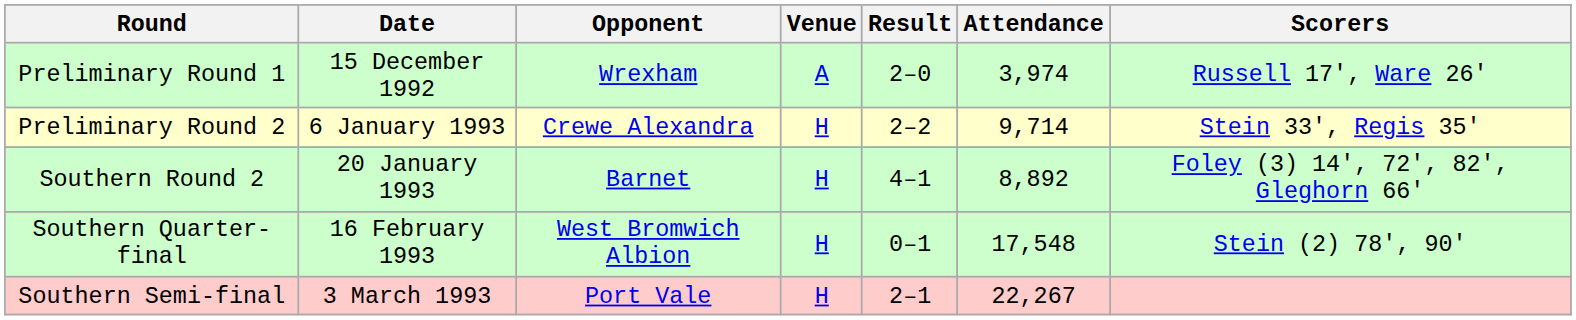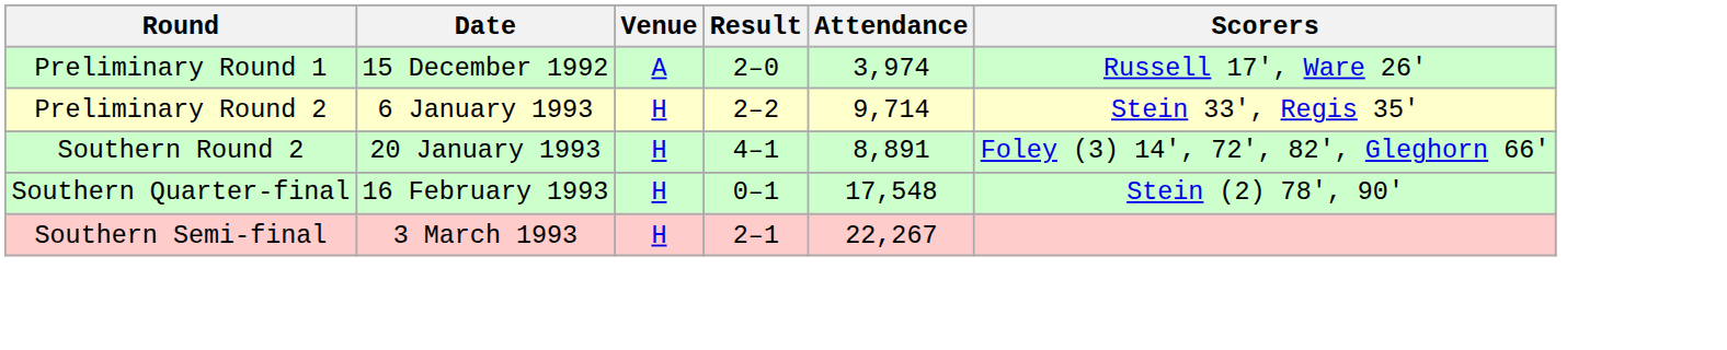 <table class="wikitable" style="font-size:100%; text-align:center">
 <tr>
 <th>Round</th>
 <th>Date</th>
-<th>Opponent</th>
 <th>Venue</th>
 <th>Result</th>
 <th>Attendance</th>
 <th>Scorers</th>
 </tr>
 <tr style="background-color: #CCFFCC;">
 <td>Preliminary Round 1</td>
 <td>15 December 1992</td>
-<td><a href='#'>Wrexham</a></td>
 <td><a href='#'>A</a></td>
 <td>2–0</td>
 <td>3,974</td>
 <td><a href='#'>Russell</a> 17', <a href='#'>Ware</a> 26'</td>
 </tr>
 <tr style="background-color: #FFFFCC;">
 <td>Preliminary Round 2</td>
 <td>6 January 1993</td>
-<td><a href='#'>Crewe Alexandra</a></td>
 <td><a href='#'>H</a></td>
 <td>2–2</td>
 <td>9,714</td>
 <td><a href='#'>Stein</a> 33', <a href='#'>Regis</a> 35'</td>
 </tr>
 <tr style="background-color: #CCFFCC;">
 <td>Southern Round 2</td>
 <td>20 January 1993</td>
-<td><a href='#'>Barnet</a></td>
 <td><a href='#'>H</a></td>
 <td>4–1</td>
-<td>8,892</td>
+<td>8,891</td>
 <td><a href='#'>Foley</a> (3) 14', 72', 82', <a href='#'>Gleghorn</a> 66'</td>
 </tr>
 <tr style="background-color: #CCFFCC;">
 <td>Southern Quarter-final</td>
 <td>16 February 1993</td>
-<td><a href='#'>West Bromwich Albion</a></td>
 <td><a href='#'>H</a></td>
 <td>0–1</td>
 <td>17,548</td>
 <td><a href='#'>Stein</a> (2) 78', 90'</td>
 </tr>
 <tr style="background-color: #FFCCCC;">
 <td>Southern Semi-final</td>
 <td>3 March 1993</td>
-<td><a href='#'>Port Vale</a></td>
 <td><a href='#'>H</a></td>
 <td>2–1</td>
 <td>22,267</td>
 <td></td>
 </tr>
 </table>
